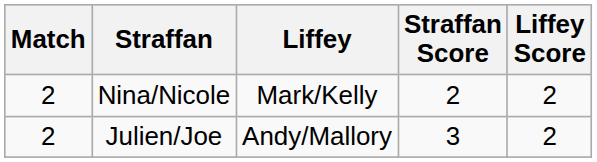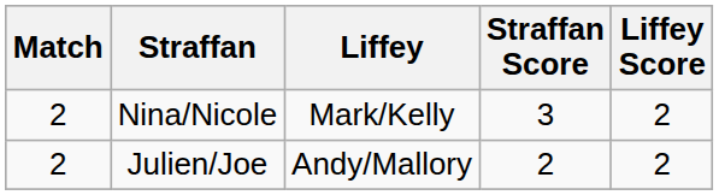 <table class="wikitable" style="text-align:center;">
 <tr>
 <th>Match</th>
 <th>Straffan</th>
 <th>Liffey</th>
 <th>Straffan<br>Score</th>
 <th>Liffey<br>Score</th>
 </tr>
 <tr>
 <td>2</td>
 <td>Nina/Nicole</td>
 <td>Mark/Kelly</td>
-<td>2</td>
+<td>3</td>
 <td>2</td>
 </tr>
 <tr>
 <td>2</td>
 <td>Julien/Joe</td>
 <td>Andy/Mallory</td>
-<td>3</td>
+<td>2</td>
 <td>2</td>
 </tr>
 </table>
